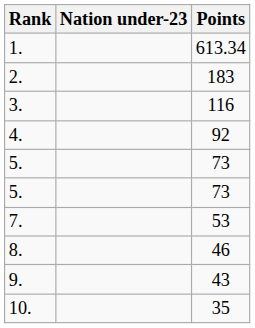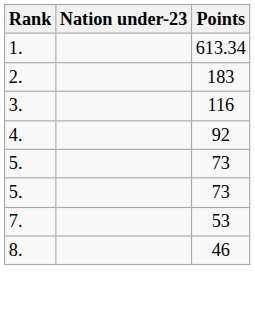 <table class="wikitable sortable">
 <tr>
 <th>Rank</th>
 <th>Nation under-23</th>
 <th>Points</th>
 </tr>
 <tr>
 <td>1.</td>
 <td></td>
 <td align=center>613.34</td>
 </tr>
 <tr>
 <td>2.</td>
 <td></td>
 <td align=center>183</td>
 </tr>
 <tr>
 <td>3.</td>
 <td></td>
 <td align=center>116</td>
 </tr>
 <tr>
 <td>4.</td>
 <td></td>
 <td align=center>92</td>
 </tr>
 <tr>
 <td>5.</td>
 <td></td>
 <td align=center>73</td>
 </tr>
 <tr>
 <td>5.</td>
 <td></td>
 <td align=center>73</td>
 </tr>
 <tr>
 <td>7.</td>
 <td></td>
 <td align=center>53</td>
 </tr>
 <tr>
 <td>8.</td>
 <td></td>
 <td align=center>46</td>
 </tr>
-<tr>
-<td>9.</td>
-<td></td>
-<td align=center>43</td>
-</tr>
-<tr>
-<td>10.</td>
-<td></td>
-<td align=center>35</td>
-</tr>
 </table>
